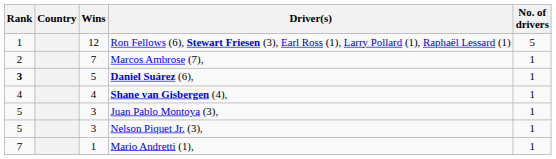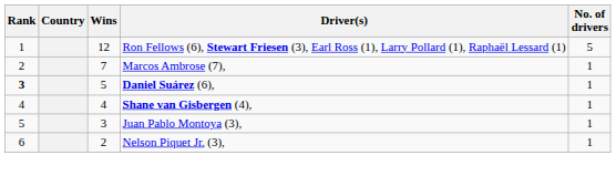 <table class="sortable plainrowheaders wikitable">
 <tr>
 <th scope=col>Rank</th>
 <th scope=col>Country</th>
 <th scope=col>Wins</th>
 <th scope=col class="unsortable">Driver(s)</th>
 <th scope=col>No. of<br>drivers</th>
 </tr>
 <tr>
 <td align="center">1</td>
 <th scope="row"></th>
 <td style="text-align:center;">12</td>
 <td><a href='#'>Ron Fellows</a> (6), <strong><a href='#'>Stewart Friesen</a></strong> (3), <a href='#'>Earl Ross</a> (1), <a href='#'>Larry Pollard</a> (1), <a href='#'>Raphaël Lessard</a> (1)</td>
 <td style="text-align:center;">5</td>
 </tr>
 <tr>
 <td align="center">2</td>
 <th scope="row"></th>
 <td style="text-align:center;">7</td>
 <td><a href='#'>Marcos Ambrose</a> (7),</td>
 <td style="text-align:center;">1</td>
 </tr>
 <tr>
 <td align="center"><strong>3</strong></td>
 <th scope="row"></th>
 <td style="text-align:center;">5</td>
 <td><strong><a href='#'>Daniel Suárez</a></strong> (6),</td>
 <td style="text-align:center;">1</td>
 </tr>
 <tr>
 <td align="center">4</td>
 <th scope="row"></th>
 <td style="text-align:center;">4</td>
 <td><strong><a href='#'>Shane van Gisbergen</a></strong> (4),</td>
 <td style="text-align:center;">1</td>
 </tr>
 <tr>
 <td align="center">5</td>
 <th scope="row"></th>
 <td style="text-align:center;">3</td>
 <td><a href='#'>Juan Pablo Montoya</a> (3),</td>
 <td style="text-align:center;">1</td>
 </tr>
 <tr>
-<td align="center">5</td>
+<td align="center">6</td>
 <th scope="row"></th>
-<td style="text-align:center;">3</td>
+<td style="text-align:center;">2</td>
 <td><a href='#'>Nelson Piquet Jr.</a> (3),</td>
 <td style="text-align:center;">1</td>
 </tr>
-<tr>
-<td align="center">7</td>
-<th scope="row"></th>
-<td style="text-align:center;">1</td>
-<td><a href='#'>Mario Andretti</a> (1),</td>
-<td style="text-align:center;">1</td>
-</tr>
 </table>
